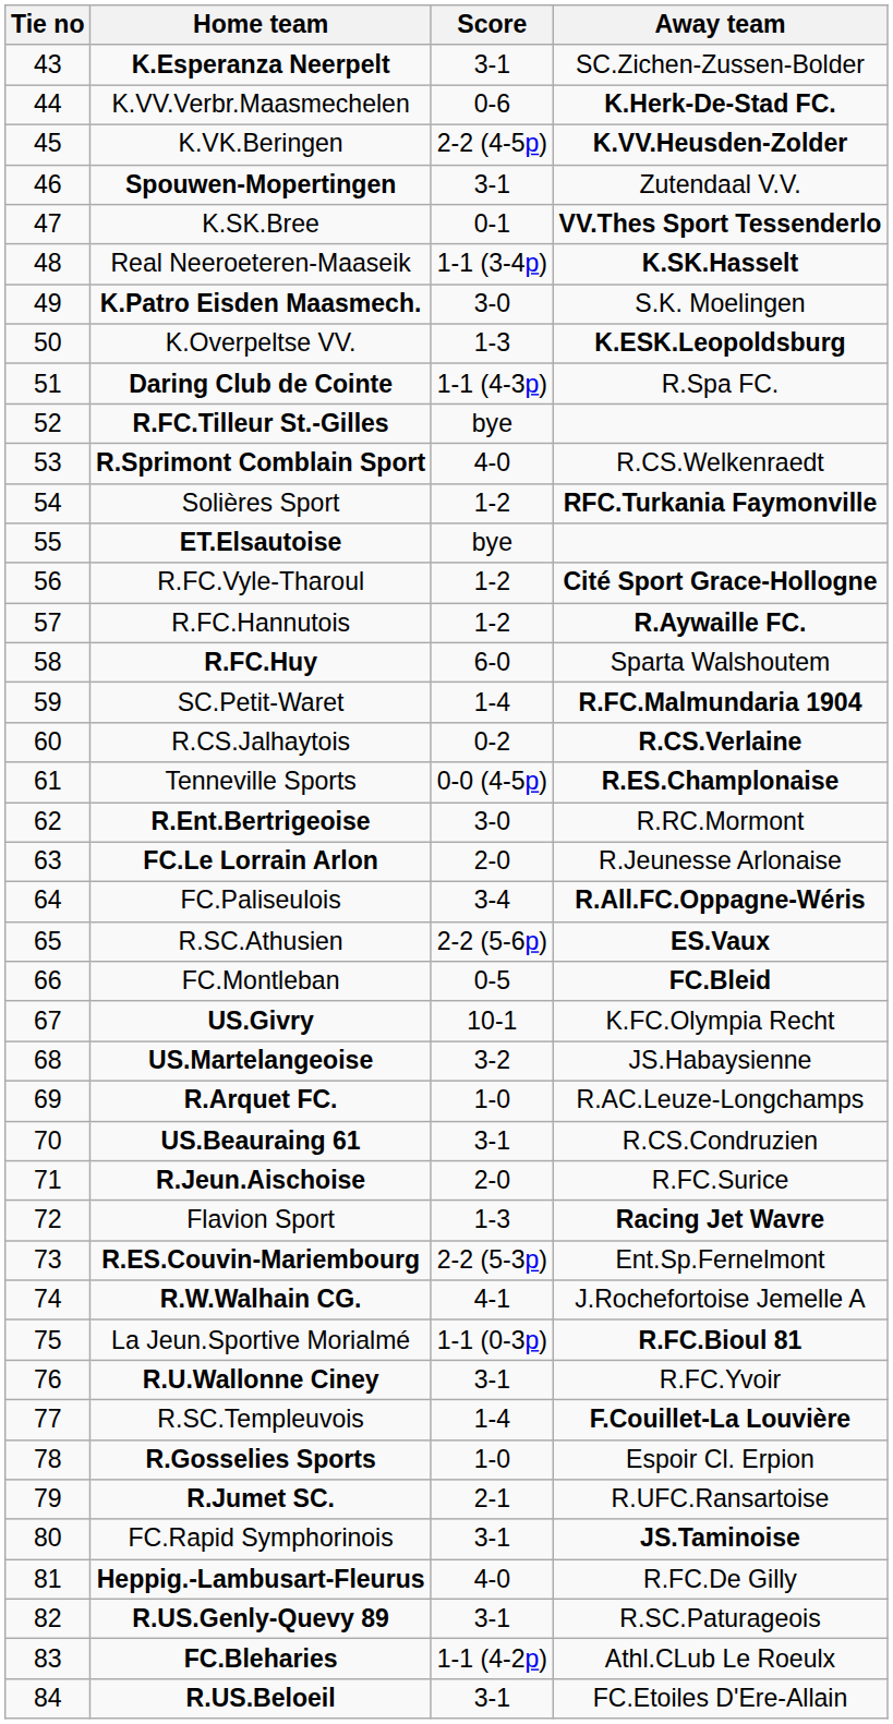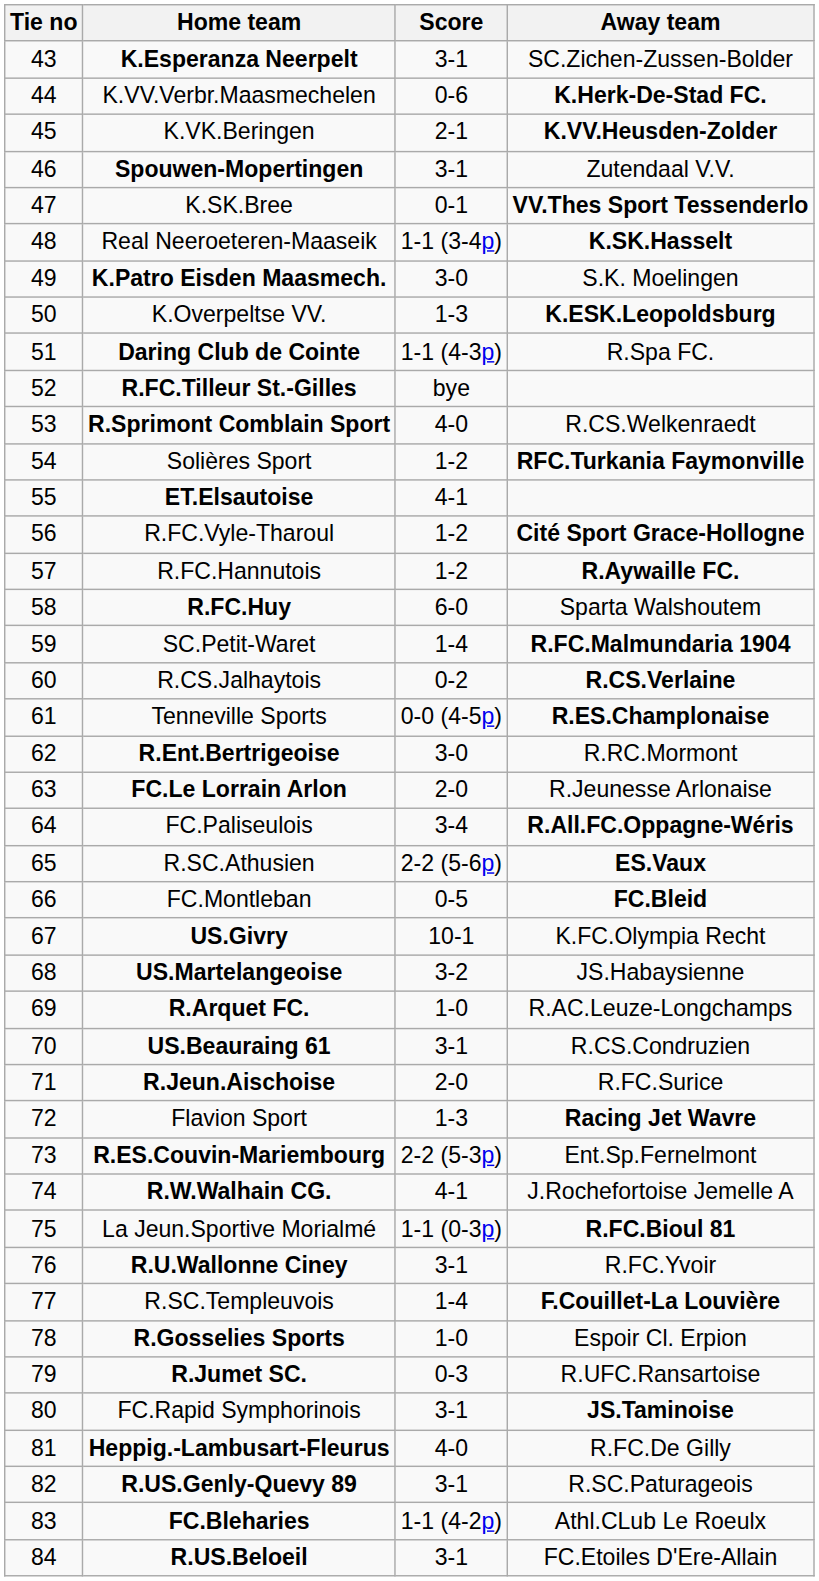 <table class="wikitable" style="text-align: center">
 <tr>
 <th>Tie no</th>
 <th>Home team</th>
 <th>Score</th>
 <th>Away team</th>
 </tr>
 <tr>
 <td>43</td>
 <td><strong>K.Esperanza Neerpelt</strong></td>
 <td>3-1</td>
 <td>SC.Zichen-Zussen-Bolder</td>
 </tr>
 <tr>
 <td>44</td>
 <td>K.VV.Verbr.Maasmechelen</td>
 <td>0-6</td>
 <td><strong>K.Herk-De-Stad FC.</strong></td>
 </tr>
 <tr>
 <td>45</td>
 <td>K.VK.Beringen</td>
-<td>2-2 (4-5<a href='#'>p</a>)</td>
+<td>2-1</td>
 <td><strong>K.VV.Heusden-Zolder</strong></td>
 </tr>
 <tr>
 <td>46</td>
 <td><strong>Spouwen-Mopertingen</strong></td>
 <td>3-1</td>
 <td>Zutendaal V.V.</td>
 </tr>
 <tr>
 <td>47</td>
 <td>K.SK.Bree</td>
 <td>0-1</td>
 <td><strong>VV.Thes Sport Tessenderlo</strong></td>
 </tr>
 <tr>
 <td>48</td>
 <td>Real Neeroeteren-Maaseik</td>
 <td>1-1 (3-4<a href='#'>p</a>)</td>
 <td><strong>K.SK.Hasselt</strong></td>
 </tr>
 <tr>
 <td>49</td>
 <td><strong>K.Patro Eisden Maasmech.</strong></td>
 <td>3-0</td>
 <td>S.K. Moelingen</td>
 </tr>
 <tr>
 <td>50</td>
 <td>K.Overpeltse VV.</td>
 <td>1-3</td>
 <td><strong>K.ESK.Leopoldsburg</strong></td>
 </tr>
 <tr>
 <td>51</td>
 <td><strong>Daring Club de Cointe</strong></td>
 <td>1-1 (4-3<a href='#'>p</a>)</td>
 <td>R.Spa FC.</td>
 </tr>
 <tr>
 <td>52</td>
 <td><strong>R.FC.Tilleur St.-Gilles</strong></td>
 <td>bye</td>
 <td></td>
 </tr>
 <tr>
 <td>53</td>
 <td><strong>R.Sprimont Comblain Sport</strong></td>
 <td>4-0</td>
 <td>R.CS.Welkenraedt</td>
 </tr>
 <tr>
 <td>54</td>
 <td>Solières Sport</td>
 <td>1-2</td>
 <td><strong>RFC.Turkania Faymonville</strong></td>
 </tr>
 <tr>
 <td>55</td>
 <td><strong>ET.Elsautoise</strong></td>
-<td>bye</td>
+<td>4-1</td>
 <td></td>
 </tr>
 <tr>
 <td>56</td>
 <td>R.FC.Vyle-Tharoul</td>
 <td>1-2</td>
 <td><strong>Cité Sport Grace-Hollogne</strong></td>
 </tr>
 <tr>
 <td>57</td>
 <td>R.FC.Hannutois</td>
 <td>1-2</td>
 <td><strong>R.Aywaille FC.</strong></td>
 </tr>
 <tr>
 <td>58</td>
 <td><strong>R.FC.Huy</strong></td>
 <td>6-0</td>
 <td>Sparta Walshoutem</td>
 </tr>
 <tr>
 <td>59</td>
 <td>SC.Petit-Waret</td>
 <td>1-4</td>
 <td><strong>R.FC.Malmundaria 1904</strong></td>
 </tr>
 <tr>
 <td>60</td>
 <td>R.CS.Jalhaytois</td>
 <td>0-2</td>
 <td><strong>R.CS.Verlaine</strong></td>
 </tr>
 <tr>
 <td>61</td>
 <td>Tenneville Sports</td>
 <td>0-0 (4-5<a href='#'>p</a>)</td>
 <td><strong>R.ES.Champlonaise</strong></td>
 </tr>
 <tr>
 <td>62</td>
 <td><strong>R.Ent.Bertrigeoise</strong></td>
 <td>3-0</td>
 <td>R.RC.Mormont</td>
 </tr>
 <tr>
 <td>63</td>
 <td><strong>FC.Le Lorrain Arlon</strong></td>
 <td>2-0</td>
 <td>R.Jeunesse Arlonaise</td>
 </tr>
 <tr>
 <td>64</td>
 <td>FC.Paliseulois</td>
 <td>3-4</td>
 <td><strong>R.All.FC.Oppagne-Wéris</strong></td>
 </tr>
 <tr>
 <td>65</td>
 <td>R.SC.Athusien</td>
 <td>2-2 (5-6<a href='#'>p</a>)</td>
 <td><strong>ES.Vaux</strong></td>
 </tr>
 <tr>
 <td>66</td>
 <td>FC.Montleban</td>
 <td>0-5</td>
 <td><strong>FC.Bleid</strong></td>
 </tr>
 <tr>
 <td>67</td>
 <td><strong>US.Givry</strong></td>
 <td>10-1</td>
 <td>K.FC.Olympia Recht</td>
 </tr>
 <tr>
 <td>68</td>
 <td><strong>US.Martelangeoise</strong></td>
 <td>3-2</td>
 <td>JS.Habaysienne</td>
 </tr>
 <tr>
 <td>69</td>
 <td><strong>R.Arquet FC.</strong></td>
 <td>1-0</td>
 <td>R.AC.Leuze-Longchamps</td>
 </tr>
 <tr>
 <td>70</td>
 <td><strong>US.Beauraing 61</strong></td>
 <td>3-1</td>
 <td>R.CS.Condruzien</td>
 </tr>
 <tr>
 <td>71</td>
 <td><strong>R.Jeun.Aischoise</strong></td>
 <td>2-0</td>
 <td>R.FC.Surice</td>
 </tr>
 <tr>
 <td>72</td>
 <td>Flavion Sport</td>
 <td>1-3</td>
 <td><strong>Racing Jet Wavre</strong></td>
 </tr>
 <tr>
 <td>73</td>
 <td><strong>R.ES.Couvin-Mariembourg</strong></td>
 <td>2-2 (5-3<a href='#'>p</a>)</td>
 <td>Ent.Sp.Fernelmont</td>
 </tr>
 <tr>
 <td>74</td>
 <td><strong>R.W.Walhain CG.</strong></td>
 <td>4-1</td>
 <td>J.Rochefortoise Jemelle A</td>
 </tr>
 <tr>
 <td>75</td>
 <td>La Jeun.Sportive Morialmé</td>
 <td>1-1 (0-3<a href='#'>p</a>)</td>
 <td><strong>R.FC.Bioul 81</strong></td>
 </tr>
 <tr>
 <td>76</td>
 <td><strong>R.U.Wallonne Ciney</strong></td>
 <td>3-1</td>
 <td>R.FC.Yvoir</td>
 </tr>
 <tr>
 <td>77</td>
 <td>R.SC.Templeuvois</td>
 <td>1-4</td>
 <td><strong>F.Couillet-La Louvière</strong></td>
 </tr>
 <tr>
 <td>78</td>
 <td><strong>R.Gosselies Sports</strong></td>
 <td>1-0</td>
 <td>Espoir Cl. Erpion</td>
 </tr>
 <tr>
 <td>79</td>
 <td><strong>R.Jumet SC.</strong></td>
-<td>2-1</td>
+<td>0-3</td>
 <td>R.UFC.Ransartoise</td>
 </tr>
 <tr>
 <td>80</td>
 <td>FC.Rapid Symphorinois</td>
 <td>3-1</td>
 <td><strong>JS.Taminoise</strong></td>
 </tr>
 <tr>
 <td>81</td>
 <td><strong>Heppig.-Lambusart-Fleurus</strong></td>
 <td>4-0</td>
 <td>R.FC.De Gilly</td>
 </tr>
 <tr>
 <td>82</td>
 <td><strong>R.US.Genly-Quevy 89</strong></td>
 <td>3-1</td>
 <td>R.SC.Paturageois</td>
 </tr>
 <tr>
 <td>83</td>
 <td><strong>FC.Bleharies</strong></td>
 <td>1-1 (4-2<a href='#'>p</a>)</td>
 <td>Athl.CLub Le Roeulx</td>
 </tr>
 <tr>
 <td>84</td>
 <td><strong>R.US.Beloeil</strong></td>
 <td>3-1</td>
 <td>FC.Etoiles D'Ere-Allain</td>
 </tr>
 </table>
